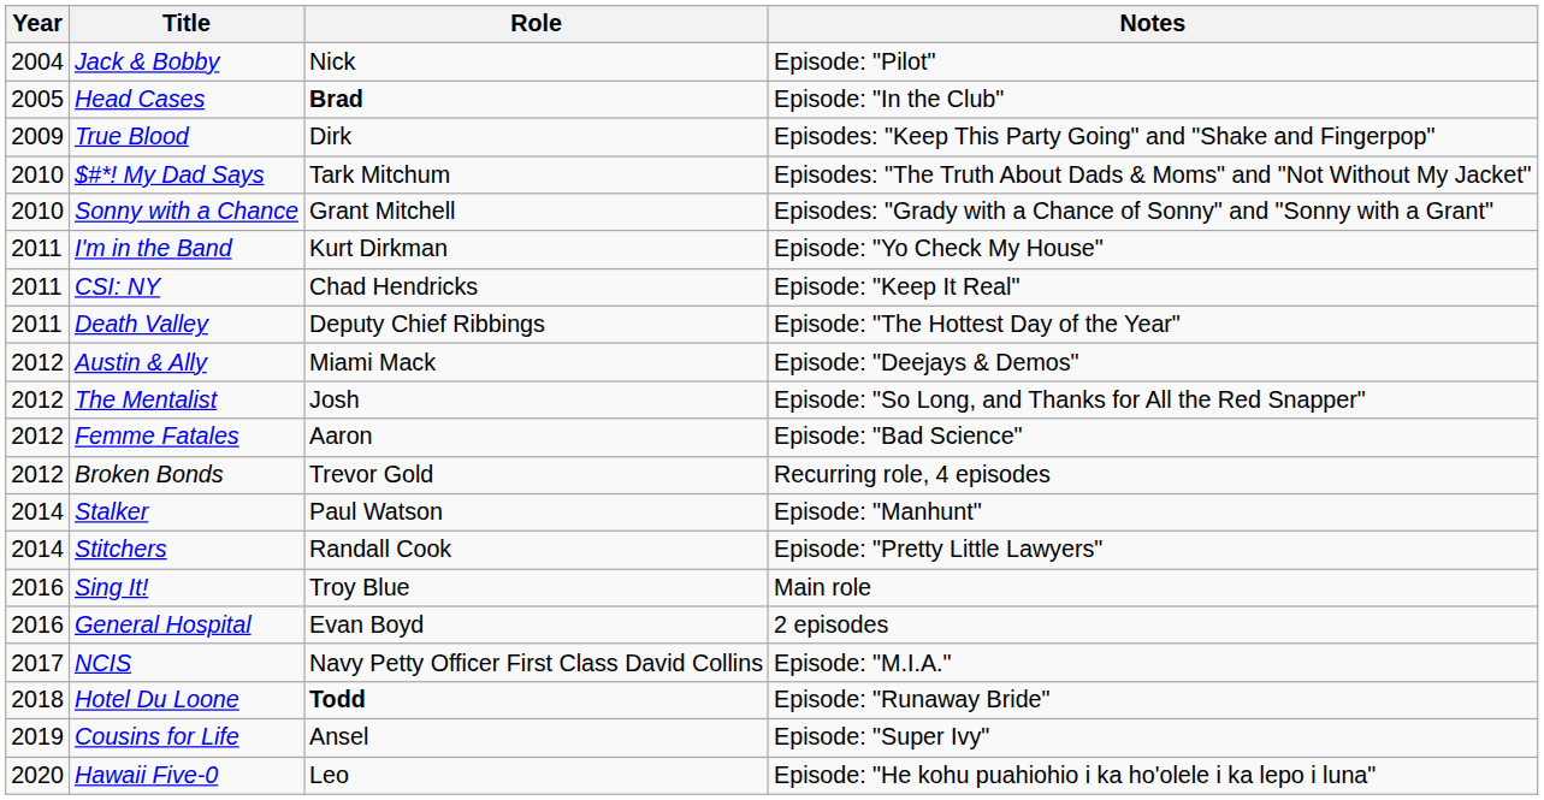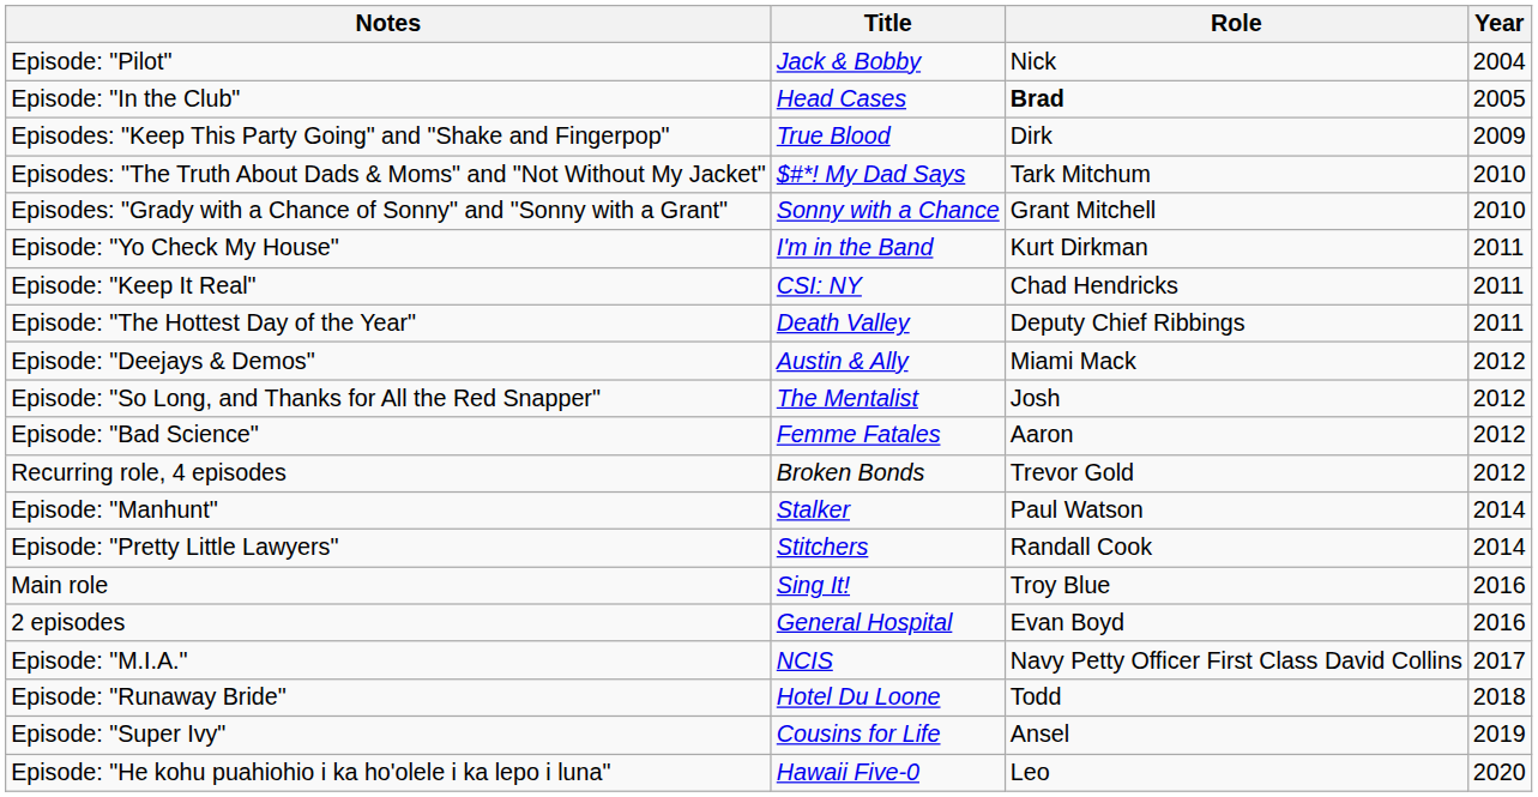 <table class="wikitable sortable">
 <tr>
-<th>Year</th>
+<th class="unsortable">Notes</th>
 <th>Title</th>
 <th>Role</th>
-<th class="unsortable">Notes</th>
+<th>Year</th>
 </tr>
 <tr>
-<td>2004</td>
+<td>Episode: "Pilot"</td>
 <td><em><a href='#'>Jack & Bobby</a></em></td>
 <td>Nick</td>
-<td>Episode: "Pilot"</td>
+<td>2004</td>
 </tr>
 <tr>
-<td>2005</td>
+<td>Episode: "In the Club"</td>
 <td><em><a href='#'>Head Cases</a></em></td>
 <td><strong>Brad</strong></td>
-<td>Episode: "In the Club"</td>
+<td>2005</td>
 </tr>
 <tr>
-<td>2009</td>
+<td>Episodes: "Keep This Party Going" and "Shake and Fingerpop"</td>
 <td><em><a href='#'>True Blood</a></em></td>
 <td>Dirk</td>
-<td>Episodes: "Keep This Party Going" and "Shake and Fingerpop"</td>
+<td>2009</td>
 </tr>
 <tr>
-<td>2010</td>
+<td>Episodes: "The Truth About Dads & Moms" and "Not Without My Jacket"</td>
 <td><em><a href='#'>$#*! My Dad Says</a></em></td>
 <td>Tark Mitchum</td>
-<td>Episodes: "The Truth About Dads & Moms" and "Not Without My Jacket"</td>
+<td>2010</td>
 </tr>
 <tr>
-<td>2010</td>
+<td>Episodes: "Grady with a Chance of Sonny" and "Sonny with a Grant"</td>
 <td><em><a href='#'>Sonny with a Chance</a></em></td>
 <td>Grant Mitchell</td>
-<td>Episodes: "Grady with a Chance of Sonny" and "Sonny with a Grant"</td>
+<td>2010</td>
 </tr>
 <tr>
-<td>2011</td>
+<td>Episode: "Yo Check My House"</td>
 <td><em><a href='#'>I'm in the Band</a></em></td>
 <td>Kurt Dirkman</td>
-<td>Episode: "Yo Check My House"</td>
+<td>2011</td>
 </tr>
 <tr>
-<td>2011</td>
+<td>Episode: "Keep It Real"</td>
 <td><em><a href='#'>CSI: NY</a></em></td>
 <td>Chad Hendricks</td>
-<td>Episode: "Keep It Real"</td>
+<td>2011</td>
 </tr>
 <tr>
-<td>2011</td>
+<td>Episode: "The Hottest Day of the Year"</td>
 <td><em><a href='#'>Death Valley</a></em></td>
 <td>Deputy Chief Ribbings</td>
-<td>Episode: "The Hottest Day of the Year"</td>
+<td>2011</td>
 </tr>
 <tr>
-<td>2012</td>
+<td>Episode: "Deejays & Demos"</td>
 <td><em><a href='#'>Austin & Ally</a></em></td>
 <td>Miami Mack</td>
-<td>Episode: "Deejays & Demos"</td>
+<td>2012</td>
 </tr>
 <tr>
-<td>2012</td>
+<td>Episode: "So Long, and Thanks for All the Red Snapper"</td>
 <td><em><a href='#'>The Mentalist</a></em></td>
 <td>Josh</td>
-<td>Episode: "So Long, and Thanks for All the Red Snapper"</td>
+<td>2012</td>
 </tr>
 <tr>
-<td>2012</td>
+<td>Episode: "Bad Science"</td>
 <td><em><a href='#'>Femme Fatales</a></em></td>
 <td>Aaron</td>
-<td>Episode: "Bad Science"</td>
+<td>2012</td>
 </tr>
 <tr>
-<td>2012</td>
+<td>Recurring role, 4 episodes</td>
 <td><em>Broken Bonds</em></td>
 <td>Trevor Gold</td>
-<td>Recurring role, 4 episodes</td>
+<td>2012</td>
 </tr>
 <tr>
-<td>2014</td>
+<td>Episode: "Manhunt"</td>
 <td><em><a href='#'>Stalker</a></em></td>
 <td>Paul Watson</td>
-<td>Episode: "Manhunt"</td>
+<td>2014</td>
 </tr>
 <tr>
-<td>2014</td>
+<td>Episode: "Pretty Little Lawyers"</td>
 <td><em><a href='#'>Stitchers</a></em></td>
 <td>Randall Cook</td>
-<td>Episode: "Pretty Little Lawyers"</td>
+<td>2014</td>
 </tr>
 <tr>
-<td>2016</td>
+<td>Main role</td>
 <td><em><a href='#'>Sing It!</a></em></td>
 <td>Troy Blue</td>
-<td>Main role</td>
+<td>2016</td>
 </tr>
 <tr>
-<td>2016</td>
+<td>2 episodes</td>
 <td><em><a href='#'>General Hospital</a></em></td>
 <td>Evan Boyd</td>
-<td>2 episodes</td>
+<td>2016</td>
 </tr>
 <tr>
-<td>2017</td>
+<td>Episode: "M.I.A."</td>
 <td><em><a href='#'>NCIS</a></em></td>
 <td>Navy Petty Officer First Class David Collins</td>
-<td>Episode: "M.I.A."</td>
+<td>2017</td>
 </tr>
 <tr>
+<td>Episode: "Runaway Bride"</td>
+<td><em><a href='#'>Hotel Du Loone</a></em></td>
+<td>Todd</td>
 <td>2018</td>
-<td><em><a href='#'>Hotel Du Loone</a></em></td>
-<td><strong>Todd</strong></td>
-<td>Episode: "Runaway Bride"</td>
 </tr>
 <tr>
-<td>2019</td>
+<td>Episode: "Super Ivy"</td>
 <td><em><a href='#'>Cousins for Life</a></em></td>
 <td>Ansel</td>
-<td>Episode: "Super Ivy"</td>
+<td>2019</td>
 </tr>
 <tr>
-<td>2020</td>
+<td>Episode: "He kohu puahiohio i ka ho'olele i ka lepo i luna"</td>
 <td><em><a href='#'>Hawaii Five-0</a></em></td>
 <td>Leo</td>
-<td>Episode: "He kohu puahiohio i ka ho'olele i ka lepo i luna"</td>
+<td>2020</td>
 </tr>
 </table>
